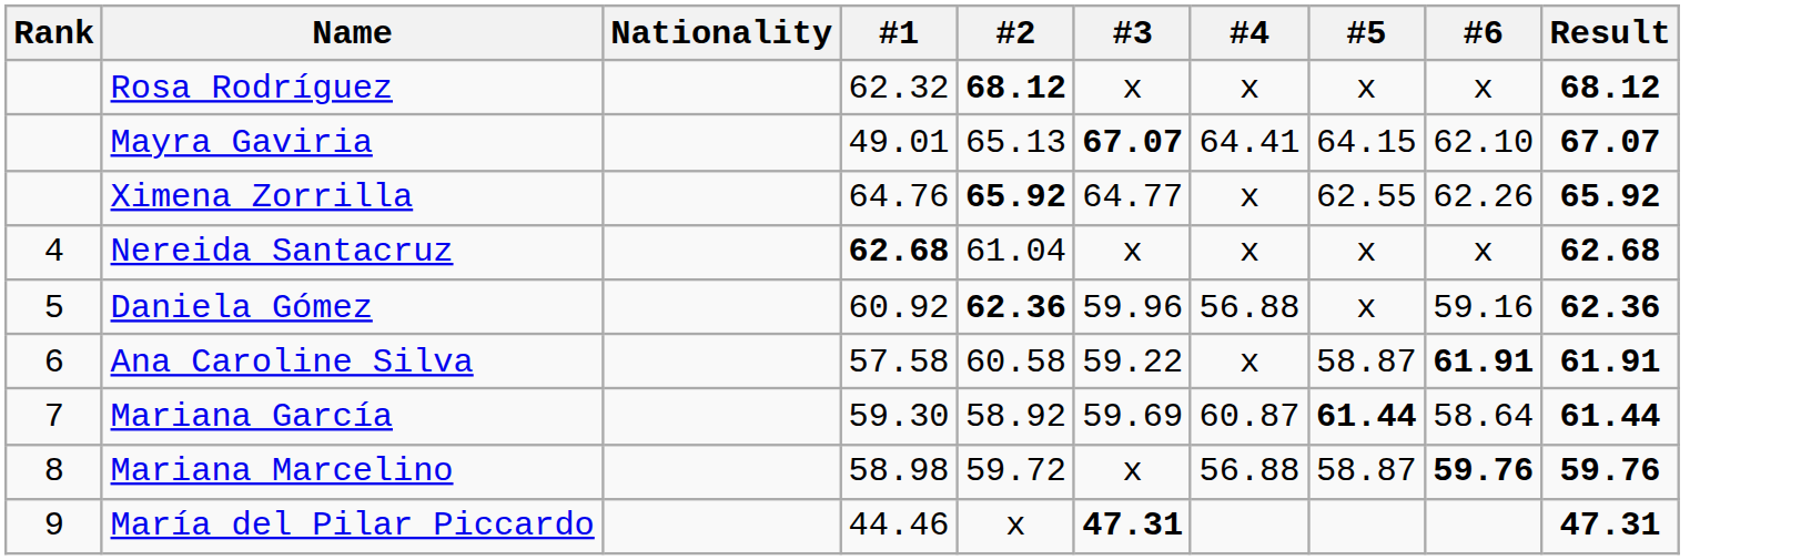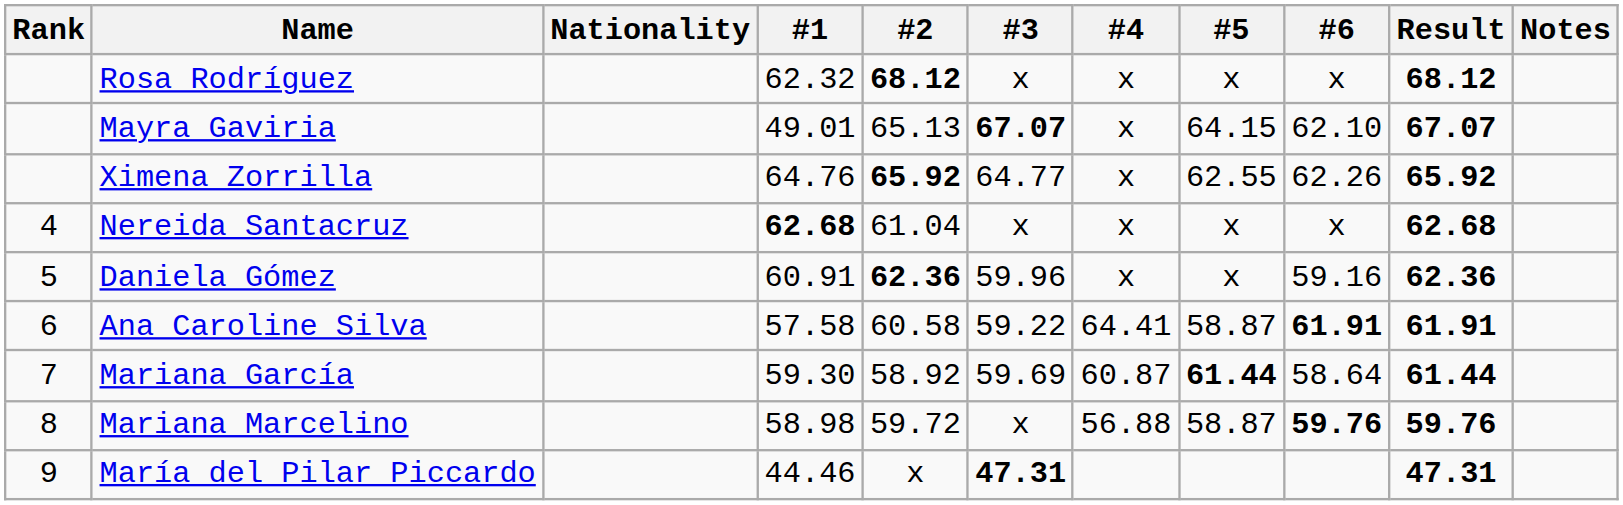 <table class="wikitable sortable" style="text-align:center">
 <tr>
 <th>Rank</th>
 <th>Name</th>
 <th>Nationality</th>
 <th>#1</th>
 <th>#2</th>
 <th>#3</th>
 <th>#4</th>
 <th>#5</th>
 <th>#6</th>
 <th>Result</th>
+<th>Notes</th>
 </tr>
 <tr>
 <td></td>
 <td align=left><a href='#'>Rosa Rodríguez</a></td>
 <td align=left></td>
 <td>62.32</td>
 <td><strong>68.12</strong></td>
 <td>x</td>
 <td>x</td>
 <td>x</td>
 <td>x</td>
 <td><strong>68.12</strong></td>
+<td></td>
 </tr>
 <tr>
 <td></td>
 <td align=left><a href='#'>Mayra Gaviria</a></td>
 <td align=left></td>
 <td>49.01</td>
 <td>65.13</td>
 <td><strong>67.07</strong></td>
-<td>64.41</td>
+<td>x</td>
 <td>64.15</td>
 <td>62.10</td>
 <td><strong>67.07</strong></td>
+<td></td>
 </tr>
 <tr>
 <td></td>
 <td align=left><a href='#'>Ximena Zorrilla</a></td>
 <td align=left></td>
 <td>64.76</td>
 <td><strong>65.92</strong></td>
 <td>64.77</td>
 <td>x</td>
 <td>62.55</td>
 <td>62.26</td>
 <td><strong>65.92</strong></td>
+<td></td>
 </tr>
 <tr>
 <td>4</td>
 <td align=left><a href='#'>Nereida Santacruz</a></td>
 <td align=left></td>
 <td><strong>62.68</strong></td>
 <td>61.04</td>
 <td>x</td>
 <td>x</td>
 <td>x</td>
 <td>x</td>
 <td><strong>62.68</strong></td>
+<td></td>
 </tr>
 <tr>
 <td>5</td>
 <td align=left><a href='#'>Daniela Gómez</a></td>
 <td align=left></td>
-<td>60.92</td>
+<td>60.91</td>
 <td><strong>62.36</strong></td>
 <td>59.96</td>
-<td>56.88</td>
+<td>x</td>
 <td>x</td>
 <td>59.16</td>
 <td><strong>62.36</strong></td>
+<td></td>
 </tr>
 <tr>
 <td>6</td>
 <td align=left><a href='#'>Ana Caroline Silva</a></td>
 <td align=left></td>
 <td>57.58</td>
 <td>60.58</td>
 <td>59.22</td>
-<td>x</td>
+<td>64.41</td>
 <td>58.87</td>
 <td><strong>61.91</strong></td>
 <td><strong>61.91</strong></td>
+<td></td>
 </tr>
 <tr>
 <td>7</td>
 <td align=left><a href='#'>Mariana García</a></td>
 <td align=left></td>
 <td>59.30</td>
 <td>58.92</td>
 <td>59.69</td>
 <td>60.87</td>
 <td><strong>61.44</strong></td>
 <td>58.64</td>
 <td><strong>61.44</strong></td>
+<td></td>
 </tr>
 <tr>
 <td>8</td>
 <td align=left><a href='#'>Mariana Marcelino</a></td>
 <td align=left></td>
 <td>58.98</td>
 <td>59.72</td>
 <td>x</td>
 <td>56.88</td>
 <td>58.87</td>
 <td><strong>59.76</strong></td>
 <td><strong>59.76</strong></td>
+<td></td>
 </tr>
 <tr>
 <td>9</td>
 <td align=left><a href='#'>María del Pilar Piccardo</a></td>
 <td align=left></td>
 <td>44.46</td>
 <td>x</td>
 <td><strong>47.31</strong></td>
 <td></td>
 <td></td>
 <td></td>
 <td><strong>47.31</strong></td>
+<td></td>
 </tr>
 </table>
